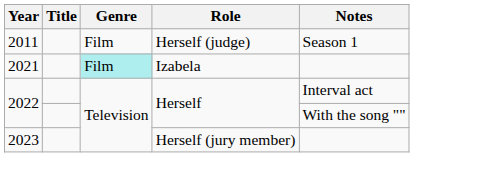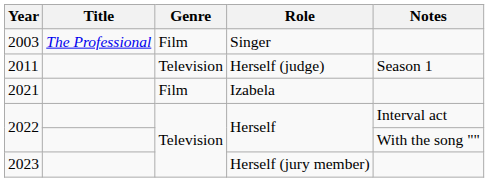 <table class="wikitable">
 <tr>
 <th>Year</th>
 <th>Title</th>
 <th>Genre</th>
 <th>Role</th>
 <th>Notes</th>
 </tr>
 <tr>
+<td>2003</td>
+<td><em><a href='#'>The Professional</a></em></td>
+<td>Film</td>
+<td>Singer</td>
+<td></td>
+</tr>
+<tr>
 <td>2011</td>
 <td></td>
-<td>Film</td>
+<td>Television</td>
 <td>Herself (judge)</td>
 <td>Season 1</td>
 </tr>
 <tr>
 <td>2021</td>
 <td></td>
-<td style="background: paleturquoise;">Film</td>
+<td>Film</td>
 <td>Izabela</td>
 <td></td>
 </tr>
 <tr>
 <td rowspan="2">2022</td>
 <td></td>
 <td rowspan="3">Television</td>
 <td rowspan="2">Herself</td>
 <td>Interval act</td>
 </tr>
 <tr>
 <td></td>
 <td>With the song "" </td>
 </tr>
 <tr>
 <td>2023</td>
 <td></td>
 <td>Herself (jury member)</td>
 <td></td>
 </tr>
 </table>
